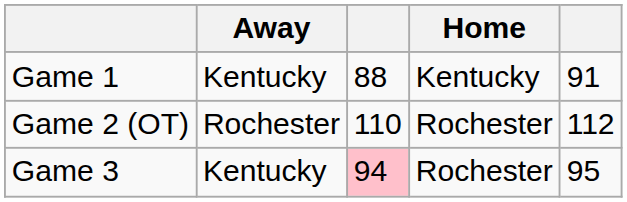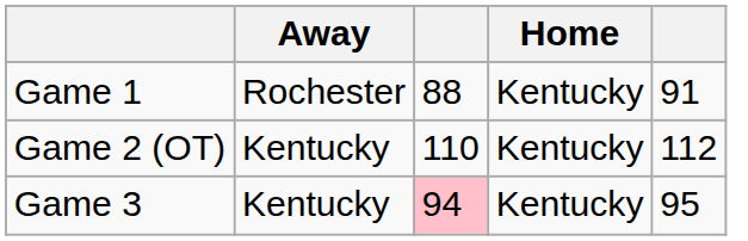 <table class="wikitable">
 <tr>
 <th></th>
 <th>Away</th>
 <th></th>
 <th>Home</th>
 <th></th>
 </tr>
 <tr>
 <td>Game 1</td>
-<td>Kentucky</td>
+<td>Rochester</td>
 <td>88</td>
 <td>Kentucky</td>
 <td>91</td>
 </tr>
 <tr>
 <td>Game 2 (OT)</td>
-<td>Rochester</td>
+<td>Kentucky</td>
 <td>110</td>
-<td>Rochester</td>
+<td>Kentucky</td>
 <td>112</td>
 </tr>
 <tr>
 <td>Game 3</td>
 <td>Kentucky</td>
 <td style="background: pink;">94</td>
-<td>Rochester</td>
+<td>Kentucky</td>
 <td>95</td>
 </tr>
 </table>
